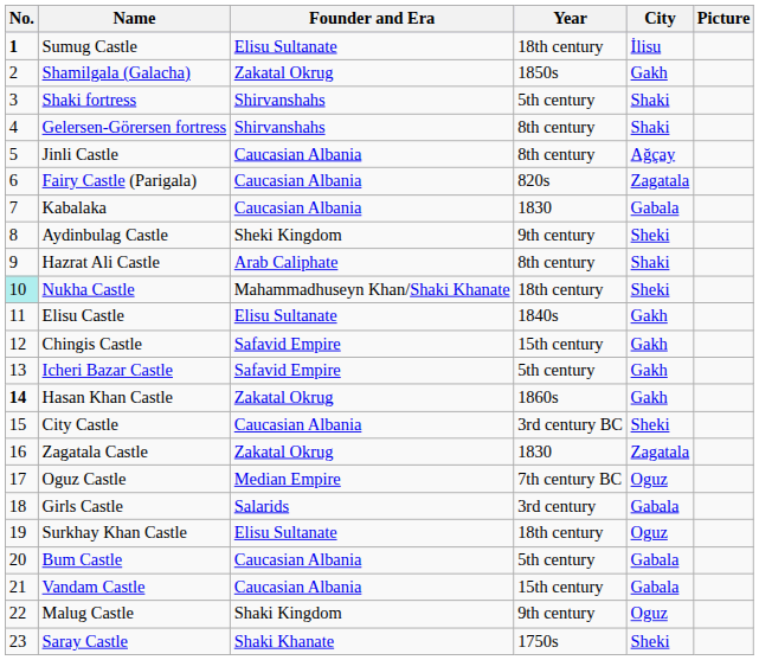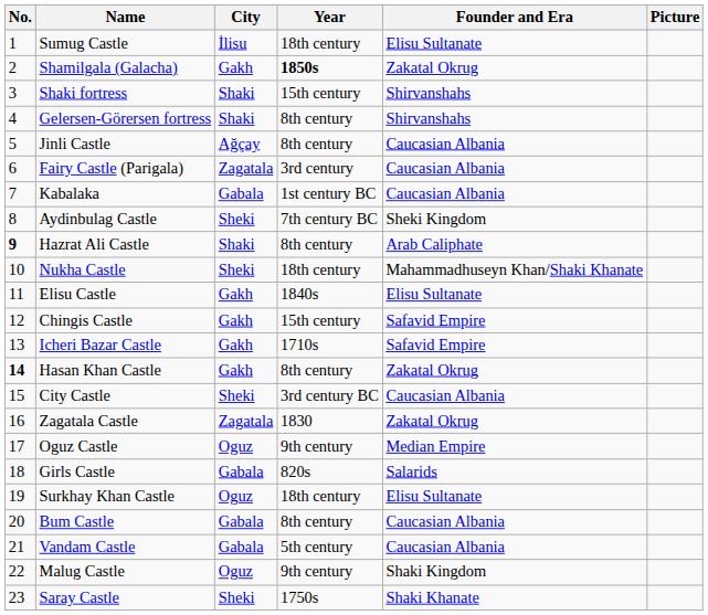 <table class="sortable wikitable">
 <tr style="background:#ccf;">
 <th>No.</th>
 <th>Name</th>
+<th>City</th>
+<th>Year</th>
 <th>Founder and Era</th>
-<th>Year</th>
-<th>City</th>
 <th>Picture</th>
 </tr>
 <tr>
-<td><strong>1</strong></td>
+<td>1</td>
 <td>Sumug Castle</td>
+<td><a href='#'>İlisu</a></td>
+<td>18th century</td>
 <td><a href='#'>Elisu Sultanate</a></td>
-<td>18th century</td>
-<td><a href='#'>İlisu</a></td>
 <td></td>
 </tr>
 <tr>
 <td>2</td>
 <td><a href='#'>Shamilgala (Galacha)</a></td>
+<td><a href='#'>Gakh</a></td>
+<td><strong>1850s</strong></td>
 <td><a href='#'>Zakatal Okrug</a></td>
-<td>1850s</td>
-<td><a href='#'>Gakh</a></td>
 <td></td>
 </tr>
 <tr>
 <td>3</td>
 <td><a href='#'>Shaki fortress</a></td>
+<td><a href='#'>Shaki</a></td>
+<td>15th century</td>
 <td><a href='#'>Shirvanshahs</a></td>
-<td>5th century</td>
-<td><a href='#'>Shaki</a></td>
 <td></td>
 </tr>
 <tr>
 <td>4</td>
 <td><a href='#'>Gelersen-Görersen fortress</a></td>
+<td><a href='#'>Shaki</a></td>
+<td>8th century</td>
 <td><a href='#'>Shirvanshahs</a></td>
-<td>8th century</td>
-<td><a href='#'>Shaki</a></td>
 <td></td>
 </tr>
 <tr>
 <td>5</td>
 <td>Jinli Castle</td>
+<td><a href='#'>Ağçay</a></td>
+<td>8th century</td>
 <td><a href='#'>Caucasian Albania</a></td>
-<td>8th century</td>
-<td><a href='#'>Ağçay</a></td>
 <td></td>
 </tr>
 <tr>
 <td>6</td>
 <td><a href='#'>Fairy Castle</a> (Parigala)</td>
+<td><a href='#'>Zagatala</a></td>
+<td>3rd century</td>
 <td><a href='#'>Caucasian Albania</a></td>
-<td>820s</td>
-<td><a href='#'>Zagatala</a></td>
 <td></td>
 </tr>
 <tr>
 <td>7</td>
 <td>Kabalaka</td>
+<td><a href='#'>Gabala</a></td>
+<td>1st century BC</td>
 <td><a href='#'>Caucasian Albania</a></td>
-<td>1830</td>
-<td><a href='#'>Gabala</a></td>
 <td></td>
 </tr>
 <tr>
 <td>8</td>
 <td>Aydinbulag Castle</td>
+<td><a href='#'>Sheki</a></td>
+<td>7th century BC</td>
 <td>Sheki Kingdom</td>
-<td>9th century</td>
-<td><a href='#'>Sheki</a></td>
 <td></td>
 </tr>
 <tr>
-<td>9</td>
+<td><strong>9</strong></td>
 <td>Hazrat Ali Castle</td>
+<td><a href='#'>Shaki</a></td>
+<td>8th century</td>
 <td><a href='#'>Arab Caliphate</a></td>
-<td>8th century</td>
-<td><a href='#'>Shaki</a></td>
 <td></td>
 </tr>
 <tr>
-<td style="background: paleturquoise;">10</td>
+<td>10</td>
 <td><a href='#'>Nukha Castle</a></td>
+<td><a href='#'>Sheki</a></td>
+<td>18th century</td>
 <td>Mahammadhuseyn Khan/<a href='#'>Shaki Khanate</a></td>
-<td>18th century</td>
-<td><a href='#'>Sheki</a></td>
 <td></td>
 </tr>
 <tr>
 <td>11</td>
 <td>Elisu Castle</td>
+<td><a href='#'>Gakh</a></td>
+<td>1840s</td>
 <td><a href='#'>Elisu Sultanate</a></td>
-<td>1840s</td>
-<td><a href='#'>Gakh</a></td>
 <td></td>
 </tr>
 <tr>
 <td>12</td>
 <td>Chingis Castle</td>
+<td><a href='#'>Gakh</a></td>
+<td>15th century</td>
 <td><a href='#'>Safavid Empire</a></td>
-<td>15th century</td>
-<td><a href='#'>Gakh</a></td>
 <td></td>
 </tr>
 <tr>
 <td>13</td>
 <td><a href='#'>Icheri Bazar Castle</a></td>
+<td><a href='#'>Gakh</a></td>
+<td>1710s</td>
 <td><a href='#'>Safavid Empire</a></td>
-<td>5th century</td>
-<td><a href='#'>Gakh</a></td>
 <td></td>
 </tr>
 <tr>
 <td><strong>14</strong></td>
 <td>Hasan Khan Castle</td>
+<td><a href='#'>Gakh</a></td>
+<td>8th century</td>
 <td><a href='#'>Zakatal Okrug</a></td>
-<td>1860s</td>
-<td><a href='#'>Gakh</a></td>
 <td></td>
 </tr>
 <tr>
 <td>15</td>
 <td>City Castle</td>
+<td><a href='#'>Sheki</a></td>
+<td>3rd century BC</td>
 <td><a href='#'>Caucasian Albania</a></td>
-<td>3rd century BC</td>
-<td><a href='#'>Sheki</a></td>
 <td></td>
 </tr>
 <tr>
 <td>16</td>
 <td>Zagatala Castle</td>
+<td><a href='#'>Zagatala</a></td>
+<td>1830</td>
 <td><a href='#'>Zakatal Okrug</a></td>
-<td>1830</td>
-<td><a href='#'>Zagatala</a></td>
 <td></td>
 </tr>
 <tr>
 <td>17</td>
 <td>Oguz Castle</td>
+<td><a href='#'>Oguz</a></td>
+<td>9th century</td>
 <td><a href='#'>Median Empire</a></td>
-<td>7th century BC</td>
-<td><a href='#'>Oguz</a></td>
 <td></td>
 </tr>
 <tr>
 <td>18</td>
 <td>Girls Castle</td>
+<td><a href='#'>Gabala</a></td>
+<td>820s</td>
 <td><a href='#'>Salarids</a></td>
-<td>3rd century</td>
-<td><a href='#'>Gabala</a></td>
 <td></td>
 </tr>
 <tr>
 <td>19</td>
 <td>Surkhay Khan Castle</td>
+<td><a href='#'>Oguz</a></td>
+<td>18th century</td>
 <td><a href='#'>Elisu Sultanate</a></td>
-<td>18th century</td>
-<td><a href='#'>Oguz</a></td>
 <td></td>
 </tr>
 <tr>
 <td>20</td>
 <td><a href='#'>Bum Castle</a></td>
+<td><a href='#'>Gabala</a></td>
+<td>8th century</td>
 <td><a href='#'>Caucasian Albania</a></td>
-<td>5th century</td>
-<td><a href='#'>Gabala</a></td>
 <td></td>
 </tr>
 <tr>
 <td>21</td>
 <td><a href='#'>Vandam Castle</a></td>
+<td><a href='#'>Gabala</a></td>
+<td>5th century</td>
 <td><a href='#'>Caucasian Albania</a></td>
-<td>15th century</td>
-<td><a href='#'>Gabala</a></td>
 <td></td>
 </tr>
 <tr>
 <td>22</td>
 <td>Malug Castle</td>
+<td><a href='#'>Oguz</a></td>
+<td>9th century</td>
 <td>Shaki Kingdom</td>
-<td>9th century</td>
-<td><a href='#'>Oguz</a></td>
 <td></td>
 </tr>
 <tr>
 <td>23</td>
 <td><a href='#'>Saray Castle</a></td>
+<td><a href='#'>Sheki</a></td>
+<td>1750s</td>
 <td><a href='#'>Shaki Khanate</a></td>
-<td>1750s</td>
-<td><a href='#'>Sheki</a></td>
 <td></td>
 </tr>
 </table>
